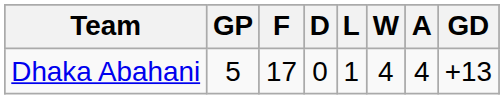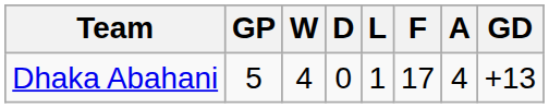 <table class="wikitable" style="text-align:center;">
 <tr>
 <th>Team</th>
 <th>GP</th>
-<th>F</th>
+<th>W</th>
 <th>D</th>
 <th>L</th>
-<th>W</th>
+<th>F</th>
 <th>A</th>
 <th>GD</th>
 </tr>
 <tr style="">
 <td><a href='#'>Dhaka Abahani</a></td>
 <td>5</td>
-<td>17</td>
+<td>4</td>
 <td>0</td>
 <td>1</td>
-<td>4</td>
+<td>17</td>
 <td>4</td>
 <td>+13</td>
 </tr>
 </table>
